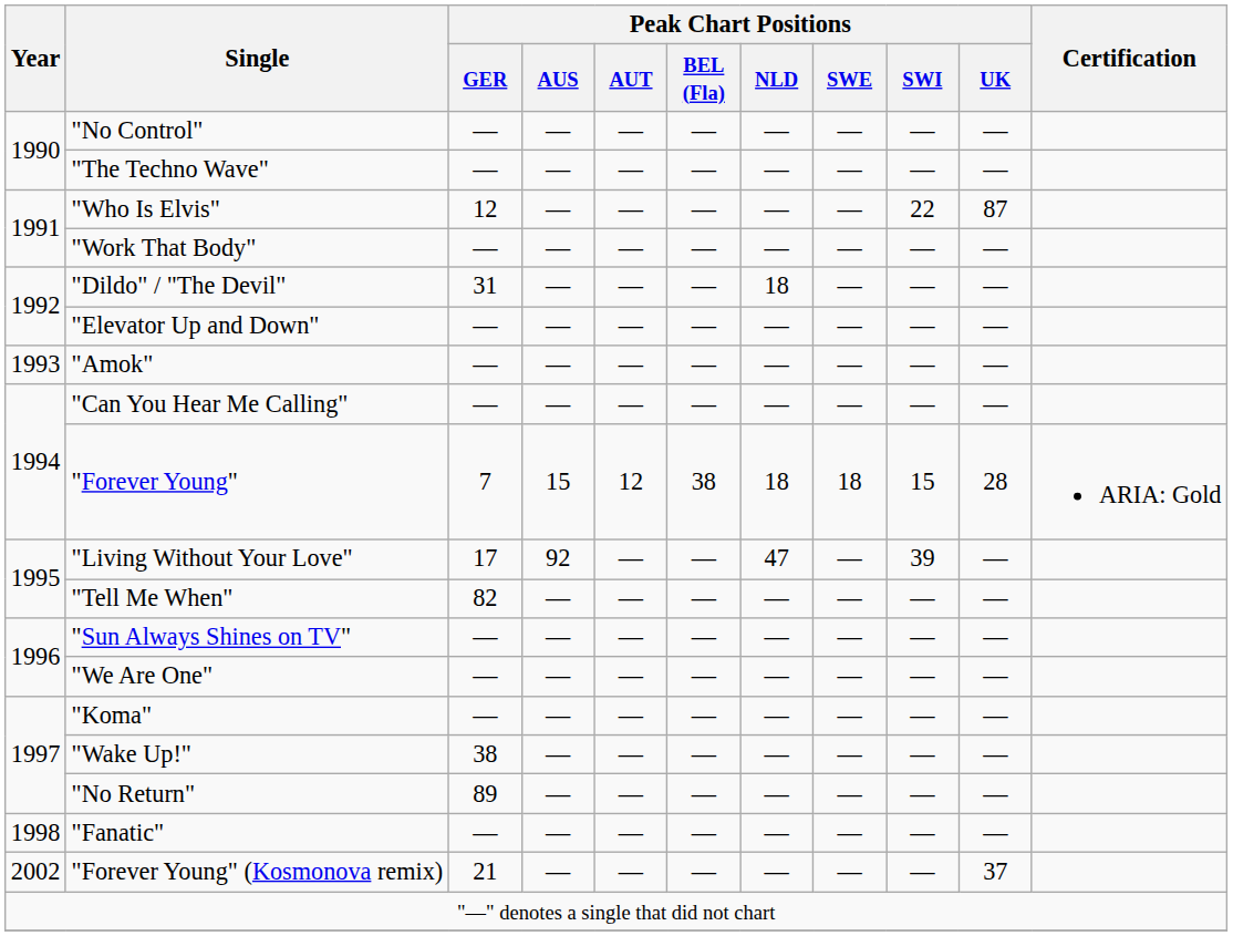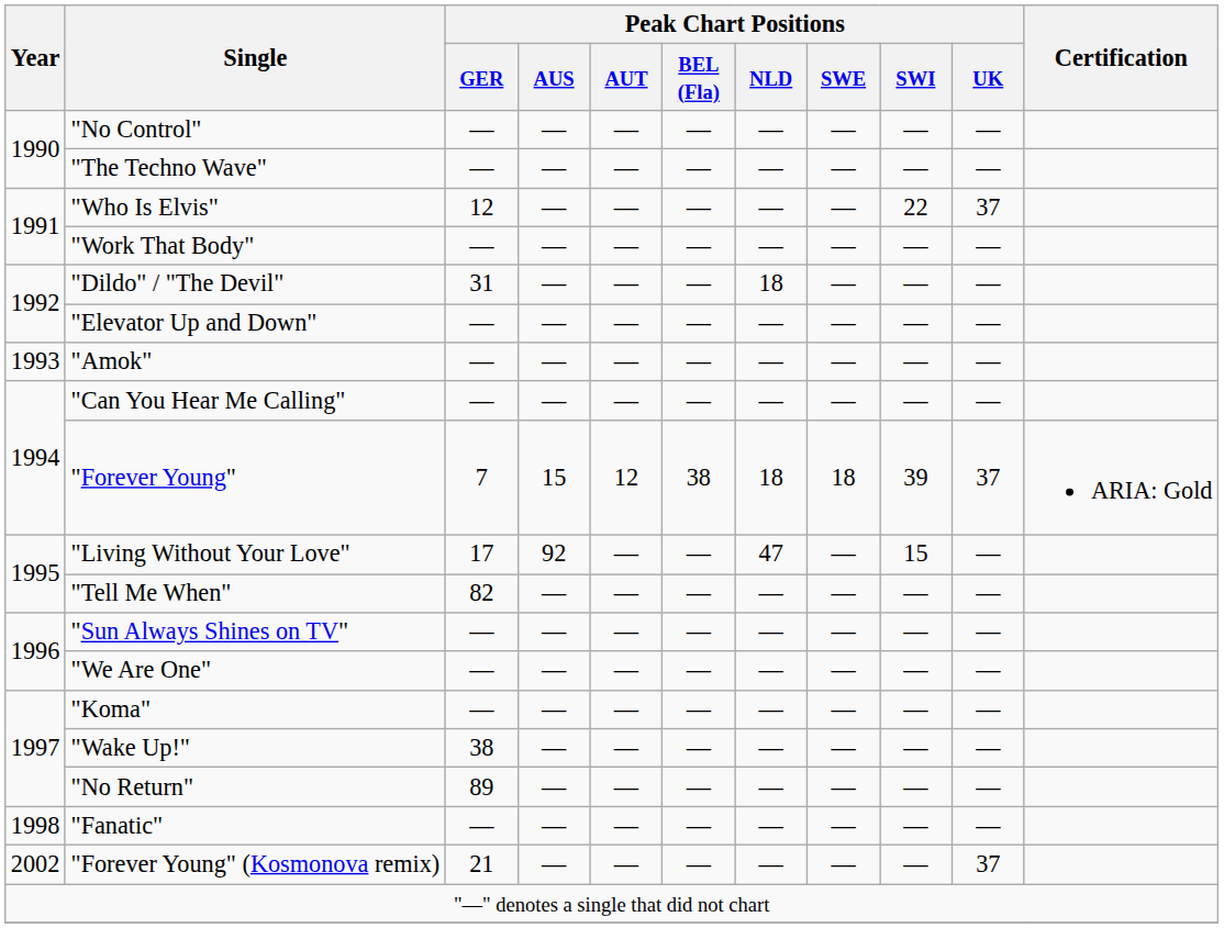 <table class="wikitable">
 <tr>
 <th rowspan="2">Year</th>
 <th rowspan="2">Single</th>
 <th colspan="8">Peak Chart Positions</th>
 <th rowspan="2">Certification</th>
 </tr>
 <tr>
 <th width="40"><small><a href='#'>GER</a></small><br></th>
 <th width="40"><small><a href='#'>AUS</a></small><br></th>
 <th width="40"><small><a href='#'>AUT</a></small><br></th>
 <th width="40"><small><a href='#'>BEL<br>(Fla)</a></small><br></th>
 <th width="40"><small><a href='#'>NLD</a></small><br></th>
 <th width="40"><small><a href='#'>SWE</a></small><br></th>
 <th width="40"><small><a href='#'>SWI</a></small><br></th>
 <th width="40"><small><a href='#'>UK</a></small><br></th>
 </tr>
 <tr>
 <td rowspan="2">1990</td>
 <td>"No Control"</td>
 <td align="center">—</td>
 <td align="center">—</td>
 <td align="center">—</td>
 <td align="center">—</td>
 <td align="center">—</td>
 <td align="center">—</td>
 <td align="center">—</td>
 <td align="center">—</td>
 <td></td>
 </tr>
 <tr>
 <td>"The Techno Wave"</td>
 <td align="center">—</td>
 <td align="center">—</td>
 <td align="center">—</td>
 <td align="center">—</td>
 <td align="center">—</td>
 <td align="center">—</td>
 <td align="center">—</td>
 <td align="center">—</td>
 <td></td>
 </tr>
 <tr>
 <td rowspan="2">1991</td>
 <td>"Who Is Elvis"</td>
 <td align="center">12</td>
 <td align="center">—</td>
 <td align="center">—</td>
 <td align="center">—</td>
 <td align="center">—</td>
 <td align="center">—</td>
 <td align="center">22</td>
-<td align="center">87</td>
+<td align="center">37</td>
 <td></td>
 </tr>
 <tr>
 <td>"Work That Body"</td>
 <td align="center">—</td>
 <td align="center">—</td>
 <td align="center">—</td>
 <td align="center">—</td>
 <td align="center">—</td>
 <td align="center">—</td>
 <td align="center">—</td>
 <td align="center">—</td>
 <td></td>
 </tr>
 <tr>
 <td rowspan="2">1992</td>
 <td>"Dildo" / "The Devil"</td>
 <td align="center">31</td>
 <td align="center">—</td>
 <td align="center">—</td>
 <td align="center">—</td>
 <td align="center">18</td>
 <td align="center">—</td>
 <td align="center">—</td>
 <td align="center">—</td>
 <td></td>
 </tr>
 <tr>
 <td>"Elevator Up and Down"</td>
 <td align="center">—</td>
 <td align="center">—</td>
 <td align="center">—</td>
 <td align="center">—</td>
 <td align="center">—</td>
 <td align="center">—</td>
 <td align="center">—</td>
 <td align="center">—</td>
 <td></td>
 </tr>
 <tr>
 <td align="center">1993</td>
 <td>"Amok"</td>
 <td align="center">—</td>
 <td align="center">—</td>
 <td align="center">—</td>
 <td align="center">—</td>
 <td align="center">—</td>
 <td align="center">—</td>
 <td align="center">—</td>
 <td align="center">—</td>
 <td></td>
 </tr>
 <tr>
 <td rowspan="2">1994</td>
 <td>"Can You Hear Me Calling"</td>
 <td align="center">—</td>
 <td align="center">—</td>
 <td align="center">—</td>
 <td align="center">—</td>
 <td align="center">—</td>
 <td align="center">—</td>
 <td align="center">—</td>
 <td align="center">—</td>
 <td></td>
 </tr>
 <tr>
 <td>"<a href='#'>Forever Young</a>"</td>
 <td align="center">7</td>
 <td align="center">15</td>
 <td align="center">12</td>
 <td align="center">38</td>
 <td align="center">18</td>
 <td align="center">18</td>
-<td align="center">15</td>
-<td align="center">28</td>
+<td align="center">39</td>
+<td align="center">37</td>
 <td><br><ul><li>ARIA: Gold</li></ul></td>
 </tr>
 <tr>
 <td rowspan="2">1995</td>
 <td>"Living Without Your Love"</td>
 <td align="center">17</td>
 <td align="center">92</td>
 <td align="center">—</td>
 <td align="center">—</td>
 <td align="center">47</td>
 <td align="center">—</td>
-<td align="center">39</td>
+<td align="center">15</td>
 <td align="center">—</td>
 <td></td>
 </tr>
 <tr>
 <td>"Tell Me When"</td>
 <td align="center">82</td>
 <td align="center">—</td>
 <td align="center">—</td>
 <td align="center">—</td>
 <td align="center">—</td>
 <td align="center">—</td>
 <td align="center">—</td>
 <td align="center">—</td>
 <td></td>
 </tr>
 <tr>
 <td rowspan="2">1996</td>
 <td>"<a href='#'>Sun Always Shines on TV</a>"</td>
 <td align="center">—</td>
 <td align="center">—</td>
 <td align="center">—</td>
 <td align="center">—</td>
 <td align="center">—</td>
 <td align="center">—</td>
 <td align="center">—</td>
 <td align="center">—</td>
 <td></td>
 </tr>
 <tr>
 <td>"We Are One"</td>
 <td align="center">—</td>
 <td align="center">—</td>
 <td align="center">—</td>
 <td align="center">—</td>
 <td align="center">—</td>
 <td align="center">—</td>
 <td align="center">—</td>
 <td align="center">—</td>
 <td></td>
 </tr>
 <tr>
 <td rowspan="3">1997</td>
 <td>"Koma"</td>
 <td align="center">—</td>
 <td align="center">—</td>
 <td align="center">—</td>
 <td align="center">—</td>
 <td align="center">—</td>
 <td align="center">—</td>
 <td align="center">—</td>
 <td align="center">—</td>
 <td></td>
 </tr>
 <tr>
 <td>"Wake Up!"</td>
 <td align="center">38</td>
 <td align="center">—</td>
 <td align="center">—</td>
 <td align="center">—</td>
 <td align="center">—</td>
 <td align="center">—</td>
 <td align="center">—</td>
 <td align="center">—</td>
 <td></td>
 </tr>
 <tr>
 <td>"No Return"</td>
 <td align="center">89</td>
 <td align="center">—</td>
 <td align="center">—</td>
 <td align="center">—</td>
 <td align="center">—</td>
 <td align="center">—</td>
 <td align="center">—</td>
 <td align="center">—</td>
 <td></td>
 </tr>
 <tr>
 <td align="center">1998</td>
 <td>"Fanatic"</td>
 <td align="center">—</td>
 <td align="center">—</td>
 <td align="center">—</td>
 <td align="center">—</td>
 <td align="center">—</td>
 <td align="center">—</td>
 <td align="center">—</td>
 <td align="center">—</td>
 <td></td>
 </tr>
 <tr>
 <td align="center">2002</td>
 <td>"Forever Young" (<a href='#'>Kosmonova</a> remix)</td>
 <td align="center">21</td>
 <td align="center">—</td>
 <td align="center">—</td>
 <td align="center">—</td>
 <td align="center">—</td>
 <td align="center">—</td>
 <td align="center">—</td>
 <td align="center">37</td>
 <td></td>
 </tr>
 <tr>
 <td align="center" colspan="11"><small>"—" denotes a single that did not chart</small></td>
 </tr>
 <tr>
 </tr>
 </table>
